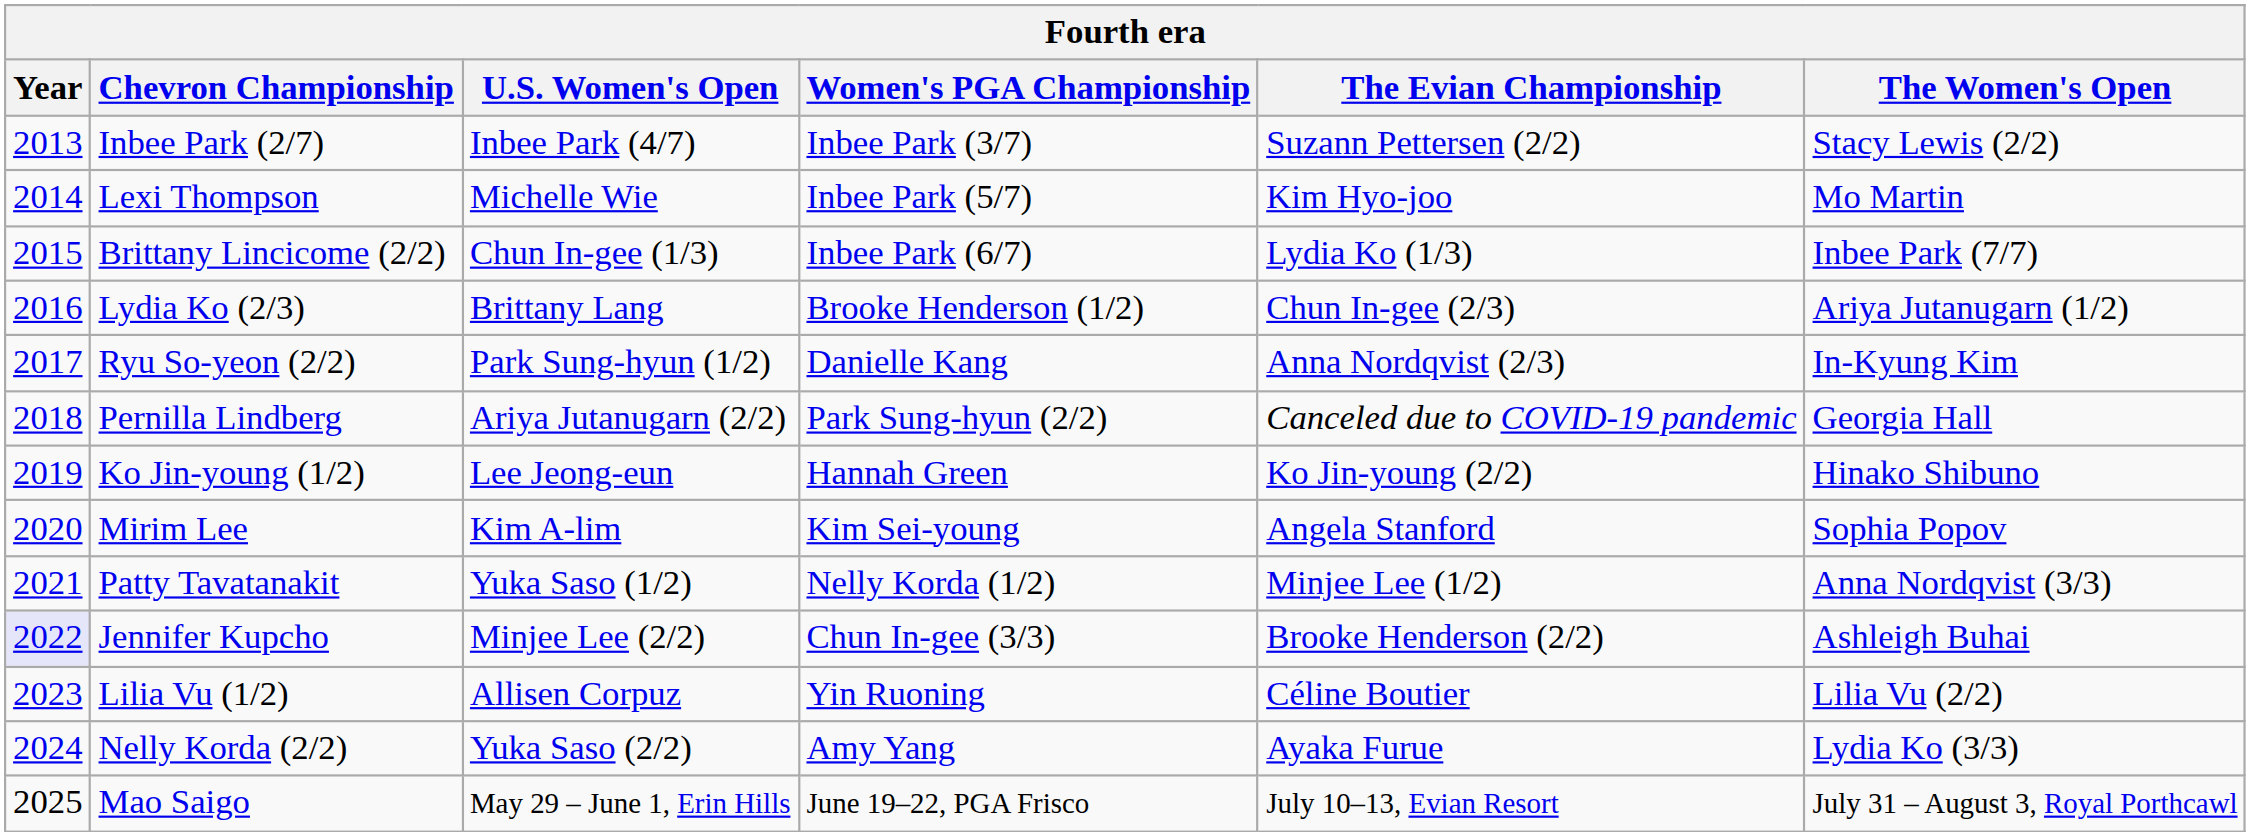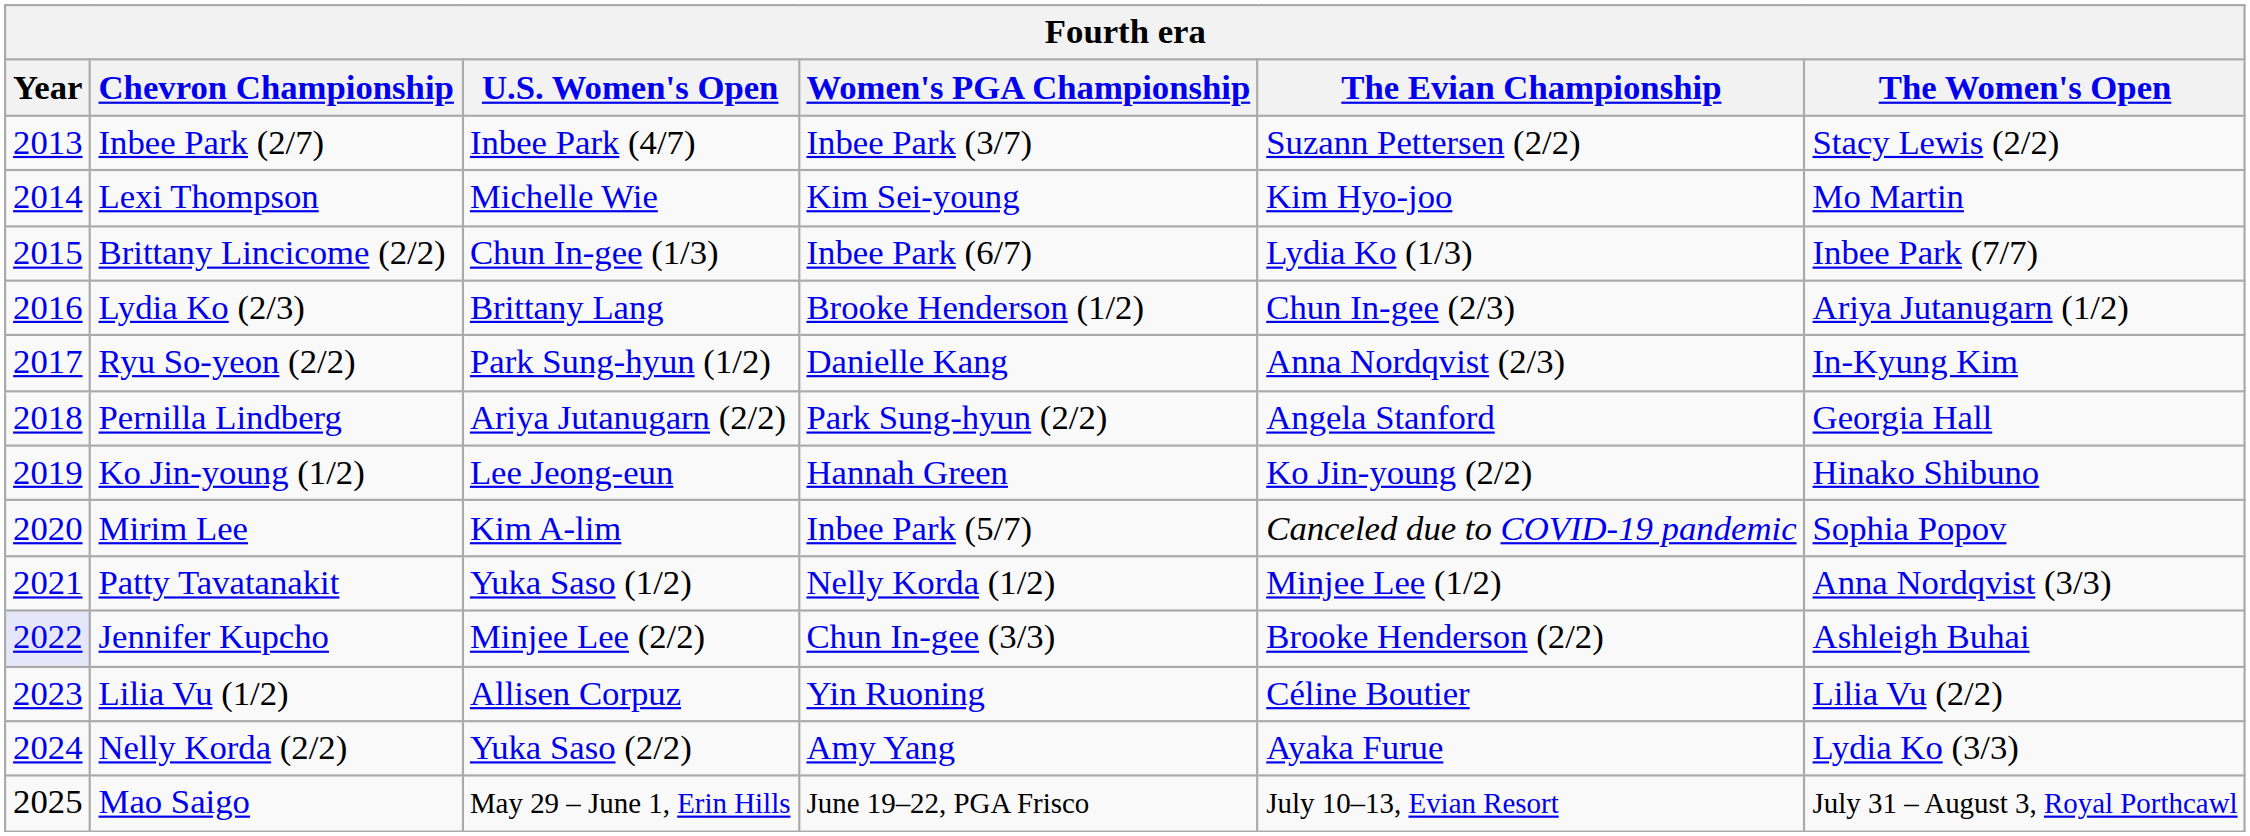 <table class="wikitable">
 <tr>
 <th colspan="6">Fourth era</th>
 </tr>
 <tr>
 <th>Year</th>
 <th><a href='#'>Chevron Championship</a></th>
 <th><a href='#'>U.S. Women's Open</a></th>
 <th><a href='#'>Women's PGA Championship</a></th>
 <th><a href='#'>The Evian Championship</a></th>
 <th><a href='#'>The Women's Open</a></th>
 </tr>
 <tr>
 <td><a href='#'>2013</a></td>
 <td> <a href='#'>Inbee Park</a> (2/7)</td>
 <td> <a href='#'>Inbee Park</a> (4/7)</td>
 <td> <a href='#'>Inbee Park</a> (3/7)</td>
 <td> <a href='#'>Suzann Pettersen</a> (2/2)</td>
 <td> <a href='#'>Stacy Lewis</a> (2/2)</td>
 </tr>
 <tr>
 <td><a href='#'>2014</a></td>
 <td> <a href='#'>Lexi Thompson</a></td>
 <td> <a href='#'>Michelle Wie</a></td>
-<td> <a href='#'>Inbee Park</a> (5/7)</td>
+<td> <a href='#'>Kim Sei-young</a></td>
 <td> <a href='#'>Kim Hyo-joo</a></td>
 <td> <a href='#'>Mo Martin</a></td>
 </tr>
 <tr>
 <td><a href='#'>2015</a></td>
 <td> <a href='#'>Brittany Lincicome</a> (2/2)</td>
 <td> <a href='#'>Chun In-gee</a> (1/3)</td>
 <td> <a href='#'>Inbee Park</a> (6/7)</td>
 <td> <a href='#'>Lydia Ko</a> (1/3)</td>
 <td> <a href='#'>Inbee Park</a> (7/7)</td>
 </tr>
 <tr>
 <td><a href='#'>2016</a></td>
 <td> <a href='#'>Lydia Ko</a> (2/3)</td>
 <td> <a href='#'>Brittany Lang</a></td>
 <td> <a href='#'>Brooke Henderson</a> (1/2)</td>
 <td> <a href='#'>Chun In-gee</a> (2/3)</td>
 <td> <a href='#'>Ariya Jutanugarn</a> (1/2)</td>
 </tr>
 <tr>
 <td><a href='#'>2017</a></td>
 <td> <a href='#'>Ryu So-yeon</a> (2/2)</td>
 <td> <a href='#'>Park Sung-hyun</a> (1/2)</td>
 <td> <a href='#'>Danielle Kang</a></td>
 <td> <a href='#'>Anna Nordqvist</a> (2/3)</td>
 <td> <a href='#'>In-Kyung Kim</a></td>
 </tr>
 <tr>
 <td><a href='#'>2018</a></td>
 <td> <a href='#'>Pernilla Lindberg</a></td>
 <td> <a href='#'>Ariya Jutanugarn</a> (2/2)</td>
 <td> <a href='#'>Park Sung-hyun</a> (2/2)</td>
-<td><em>Canceled due to <a href='#'>COVID-19 pandemic</a></em></td>
+<td> <a href='#'>Angela Stanford</a></td>
 <td> <a href='#'>Georgia Hall</a></td>
 </tr>
 <tr>
 <td><a href='#'>2019</a></td>
 <td> <a href='#'>Ko Jin-young</a> (1/2)</td>
 <td> <a href='#'>Lee Jeong-eun</a></td>
 <td> <a href='#'>Hannah Green</a></td>
 <td> <a href='#'>Ko Jin-young</a> (2/2)</td>
 <td> <a href='#'>Hinako Shibuno</a></td>
 </tr>
 <tr>
 <td><a href='#'>2020</a></td>
 <td> <a href='#'>Mirim Lee</a></td>
 <td> <a href='#'>Kim A-lim</a></td>
-<td> <a href='#'>Kim Sei-young</a></td>
-<td> <a href='#'>Angela Stanford</a></td>
+<td> <a href='#'>Inbee Park</a> (5/7)</td>
+<td><em>Canceled due to <a href='#'>COVID-19 pandemic</a></em></td>
 <td> <a href='#'>Sophia Popov</a></td>
 </tr>
 <tr>
 <td><a href='#'>2021</a></td>
 <td> <a href='#'>Patty Tavatanakit</a></td>
 <td> <a href='#'>Yuka Saso</a> (1/2)</td>
 <td> <a href='#'>Nelly Korda</a> (1/2)</td>
 <td> <a href='#'>Minjee Lee</a> (1/2)</td>
 <td> <a href='#'>Anna Nordqvist</a> (3/3)</td>
 </tr>
 <tr>
 <td style="background: lavender;"><a href='#'>2022</a></td>
 <td> <a href='#'>Jennifer Kupcho</a></td>
 <td> <a href='#'>Minjee Lee</a> (2/2)</td>
 <td> <a href='#'>Chun In-gee</a> (3/3)</td>
 <td> <a href='#'>Brooke Henderson</a> (2/2)</td>
 <td> <a href='#'>Ashleigh Buhai</a></td>
 </tr>
 <tr>
 <td><a href='#'>2023</a></td>
 <td> <a href='#'>Lilia Vu</a> (1/2)</td>
 <td> <a href='#'>Allisen Corpuz</a></td>
 <td> <a href='#'>Yin Ruoning</a></td>
 <td> <a href='#'>Céline Boutier</a></td>
 <td> <a href='#'>Lilia Vu</a> (2/2)</td>
 </tr>
 <tr>
 <td><a href='#'>2024</a></td>
 <td> <a href='#'>Nelly Korda</a> (2/2)</td>
 <td> <a href='#'>Yuka Saso</a> (2/2)</td>
 <td> <a href='#'>Amy Yang</a></td>
 <td> <a href='#'>Ayaka Furue</a></td>
 <td> <a href='#'>Lydia Ko</a> (3/3)</td>
 </tr>
 <tr>
 <td>2025</td>
 <td> <a href='#'>Mao Saigo</a></td>
 <td><small>May 29 – June 1, <a href='#'>Erin Hills</a></small></td>
 <td><small>June 19–22, PGA Frisco</small></td>
 <td><small>July 10–13, <a href='#'>Evian Resort</a></small></td>
 <td><small>July 31 – August 3, <a href='#'>Royal Porthcawl</a></small></td>
 </tr>
 <tr>
 </tr>
 </table>
